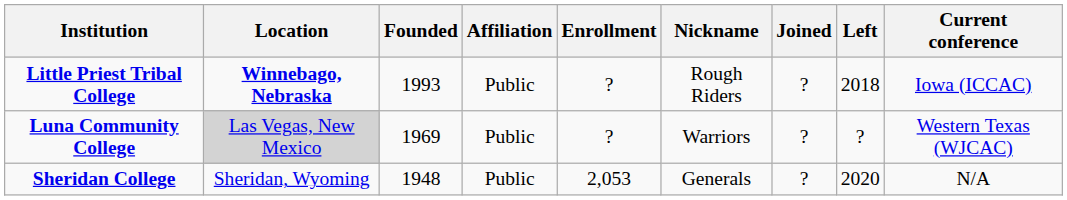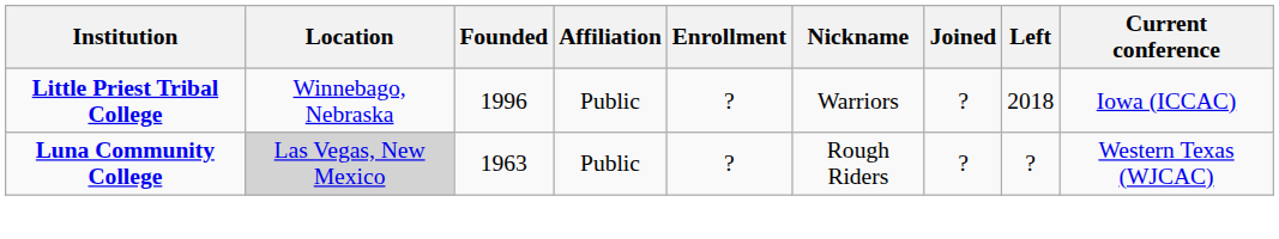 <table class="wikitable sortable" style="text-align:center;">
 <tr>
 <th>Institution</th>
 <th>Location</th>
 <th>Founded</th>
 <th>Affiliation</th>
 <th>Enrollment</th>
 <th>Nickname</th>
 <th>Joined</th>
 <th>Left</th>
 <th>Current<br>conference</th>
 </tr>
 <tr>
 <td><strong><a href='#'>Little Priest Tribal College</a></strong></td>
-<td><strong><a href='#'>Winnebago, Nebraska</a></strong></td>
-<td>1993</td>
+<td><a href='#'>Winnebago, Nebraska</a></td>
+<td>1996</td>
 <td>Public</td>
 <td>?</td>
-<td>Rough Riders</td>
+<td>Warriors</td>
 <td>?</td>
 <td>2018</td>
 <td><a href='#'>Iowa (ICCAC)</a><br></td>
 </tr>
 <tr>
 <td><strong><a href='#'>Luna Community College</a></strong></td>
 <td style="background: lightgrey;"><a href='#'>Las Vegas, New Mexico</a></td>
-<td>1969</td>
+<td>1963</td>
 <td>Public</td>
 <td>?</td>
-<td>Warriors</td>
+<td>Rough Riders</td>
 <td>?</td>
 <td>?</td>
 <td><a href='#'>Western Texas (WJCAC)</a><br></td>
 </tr>
-<tr>
-<td><strong><a href='#'>Sheridan College</a></strong></td>
-<td><a href='#'>Sheridan, Wyoming</a></td>
-<td>1948</td>
-<td>Public</td>
-<td>2,053</td>
-<td>Generals</td>
-<td>?</td>
-<td>2020</td>
-<td>N/A</td>
-</tr>
 </table>
